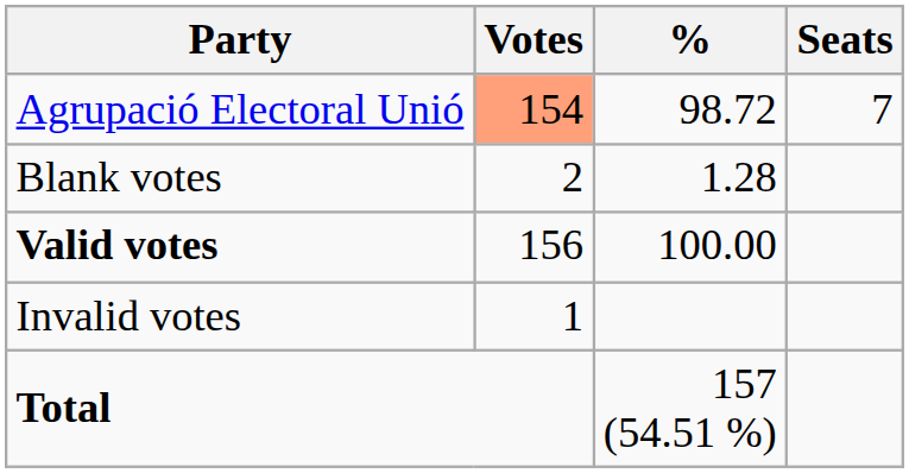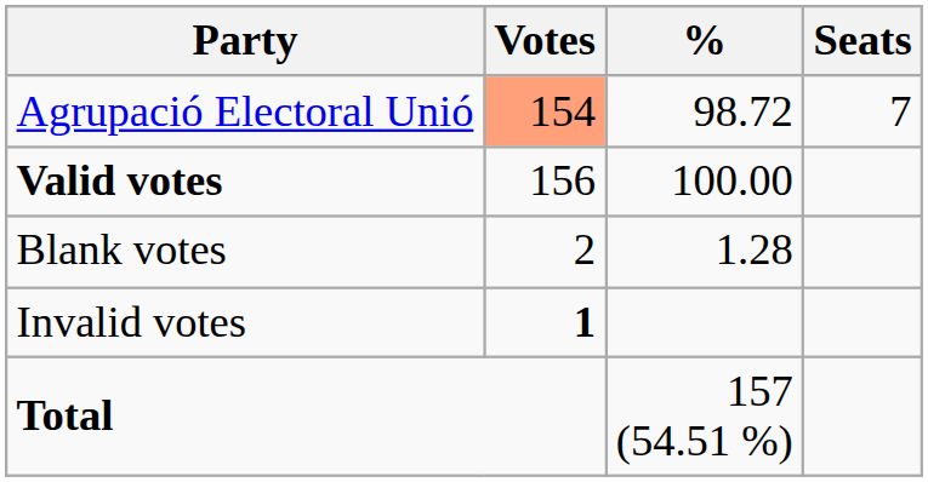 <table class="wikitable" border="1">
 <tr style="background-color:#E9E9E9">
 <th>Party</th>
 <th>Votes</th>
 <th>%</th>
 <th>Seats</th>
 </tr>
 <tr>
 <td><a href='#'>Agrupació Electoral Unió</a></td>
 <td align="right" style="background: lightsalmon;">154</td>
 <td align="right">98.72</td>
 <td align="right">7</td>
 </tr>
 <tr>
+<td><strong>Valid votes</strong></td>
+<td align="right">156</td>
+<td align="right">100.00</td>
+<td> </td>
+</tr>
+<tr>
 <td>Blank votes</td>
 <td align="right">2</td>
 <td align="right">1.28</td>
 <td> </td>
 </tr>
 <tr>
-<td><strong>Valid votes</strong></td>
-<td align="right">156</td>
-<td align="right">100.00</td>
-<td> </td>
-</tr>
-<tr>
 <td>Invalid votes</td>
-<td align="right">1</td>
+<td align="right"><strong>1</strong></td>
 <td> </td>
 <td> </td>
 </tr>
 <tr>
 <td colspan="2"><strong>Total</strong></td>
 <td align="right">157<br>(54.51 %)</td>
 <td></td>
 </tr>
 </table>
